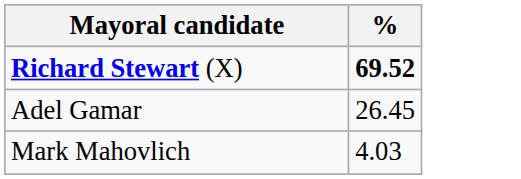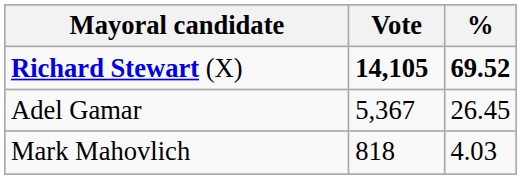 <table class="wikitable">
 <tr>
 <th width="200px">Mayoral candidate</th>
+<th width="50px">Vote</th>
 <th width="30px">%</th>
 </tr>
 <tr>
 <td><strong><a href='#'>Richard Stewart</a></strong> (X) </td>
+<td><strong>14,105</strong></td>
 <td><strong>69.52</strong></td>
 </tr>
 <tr>
 <td>Adel Gamar</td>
+<td>5,367</td>
 <td>26.45</td>
 </tr>
 <tr>
 <td>Mark Mahovlich</td>
+<td>818</td>
 <td>4.03</td>
 </tr>
 </table>
